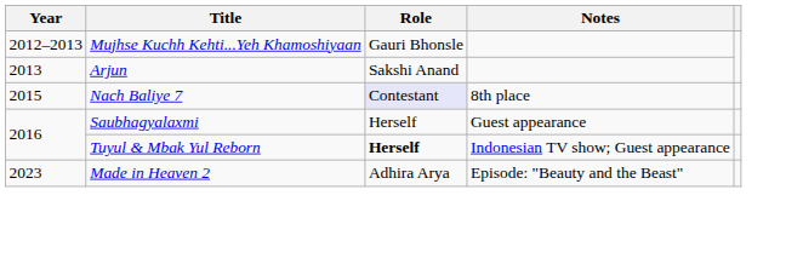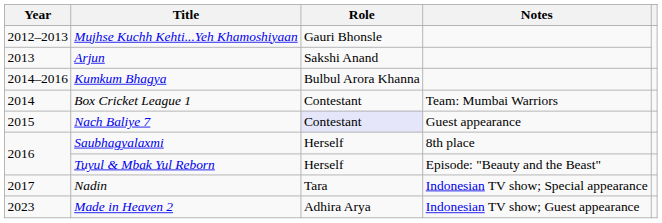 <table class="wikitable sortable">
 <tr>
 <th scope="col">Year</th>
 <th scope="col">Title</th>
 <th scope="col">Role</th>
 <th class="unsortable" scope="col">Notes</th>
 <th class="unsortable" scope="col"></th>
 </tr>
 <tr>
 <td>2012–2013</td>
 <td><em><a href='#'>Mujhse Kuchh Kehti...Yeh Khamoshiyaan</a></em></td>
 <td>Gauri Bhonsle</td>
 <td></td>
 <td rowspan="2"></td>
 </tr>
 <tr>
 <td>2013</td>
 <td><em><a href='#'>Arjun</a></em></td>
 <td>Sakshi Anand</td>
 <td></td>
 </tr>
 <tr>
+<td>2014–2016</td>
+<td><em><a href='#'>Kumkum Bhagya</a></em></td>
+<td>Bulbul Arora Khanna</td>
+<td></td>
+<td></td>
+</tr>
+<tr>
+<td>2014</td>
+<td><em>Box Cricket League 1</em></td>
+<td>Contestant</td>
+<td>Team: Mumbai Warriors</td>
+<td></td>
+</tr>
+<tr>
 <td>2015</td>
 <td><a href='#'><em>Nach Baliye 7</em></a></td>
 <td style="background: lavender;">Contestant</td>
-<td>8th place</td>
+<td>Guest appearance</td>
 <td></td>
 </tr>
 <tr>
 <td rowspan="2">2016</td>
 <td><em><a href='#'>Saubhagyalaxmi</a></em></td>
 <td>Herself</td>
-<td>Guest appearance</td>
+<td>8th place</td>
 <td></td>
 </tr>
 <tr>
 <td><em><a href='#'>Tuyul & Mbak Yul Reborn</a></em></td>
-<td><strong>Herself</strong></td>
-<td><a href='#'>Indonesian</a> TV show; Guest appearance</td>
+<td>Herself</td>
+<td>Episode: "Beauty and the Beast"</td>
+<td></td>
+</tr>
+<tr>
+<td>2017</td>
+<td><em>Nadin</em></td>
+<td>Tara</td>
+<td><a href='#'>Indonesian</a> TV show; Special appearance</td>
 <td></td>
 </tr>
 <tr>
 <td>2023</td>
 <td><em><a href='#'>Made in Heaven 2</a></em></td>
 <td>Adhira Arya</td>
-<td>Episode: "Beauty and the Beast"</td>
+<td><a href='#'>Indonesian</a> TV show; Guest appearance</td>
 <td></td>
 </tr>
 </table>
